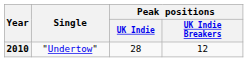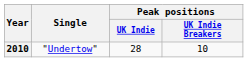 <table class="wikitable plainrowheaders" style="text-align:center">
 <tr>
 <th scope="col" rowspan="2">Year</th>
 <th scope="col" rowspan="2" style="width:8em">Single</th>
 <th scope="col" colspan="2" style="width:14em">Peak positions</th>
 </tr>
 <tr>
 <th scope="col" style="width:2em; font-size:85%; text-align:center"><a href='#'>UK Indie</a><br></th>
 <th scope="col" style="width:2em; font-size:85%; text-align:center"><a href='#'>UK Indie Breakers</a><br></th>
 </tr>
 <tr>
 <th scope="row">2010</th>
 <td>"<a href='#'>Undertow</a>"</td>
 <td>28</td>
-<td>12</td>
+<td>10</td>
 </tr>
 </table>
